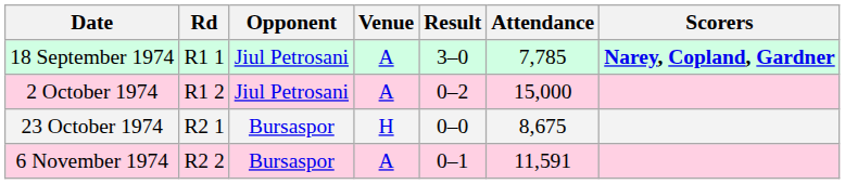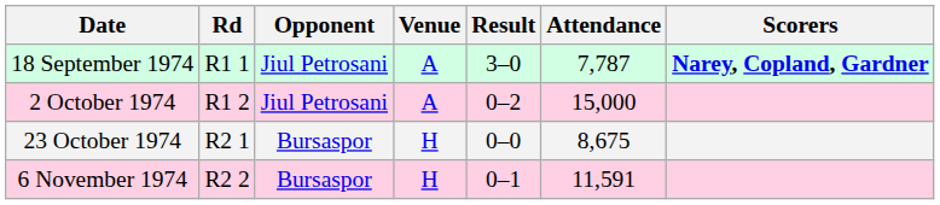 <table class="wikitable sortable" style="font-size:95%; text-align:center">
 <tr>
 <th>Date</th>
 <th>Rd</th>
 <th>Opponent</th>
 <th>Venue</th>
 <th>Result</th>
 <th>Attendance</th>
 <th>Scorers</th>
 </tr>
 <tr bgcolor = "#d0ffe3">
 <td>18 September 1974</td>
 <td>R1 1</td>
 <td> <a href='#'>Jiul Petrosani</a></td>
 <td><a href='#'>A</a></td>
 <td>3–0</td>
-<td>7,785</td>
+<td>7,787</td>
 <td><strong><a href='#'>Narey</a>, <a href='#'>Copland</a>, <a href='#'>Gardner</a></strong></td>
 </tr>
 <tr bgcolor = "#ffd0e3">
 <td>2 October 1974</td>
 <td>R1 2</td>
 <td> <a href='#'>Jiul Petrosani</a></td>
 <td><a href='#'>A</a></td>
 <td>0–2</td>
 <td>15,000</td>
 <td></td>
 </tr>
 <tr bgcolor = "#f3f3f3">
 <td>23 October 1974</td>
 <td>R2 1</td>
 <td> <a href='#'>Bursaspor</a></td>
 <td><a href='#'>H</a></td>
 <td>0–0</td>
 <td>8,675</td>
 <td></td>
 </tr>
 <tr bgcolor = "#ffd0e3">
 <td>6 November 1974</td>
 <td>R2 2</td>
 <td> <a href='#'>Bursaspor</a></td>
-<td><a href='#'>A</a></td>
+<td><a href='#'>H</a></td>
 <td>0–1</td>
 <td>11,591</td>
 <td></td>
 </tr>
 </table>
